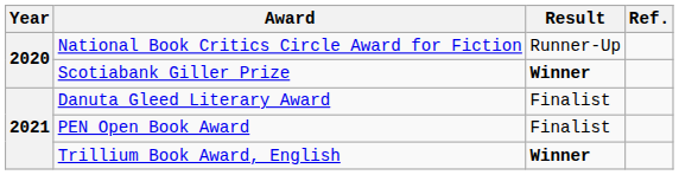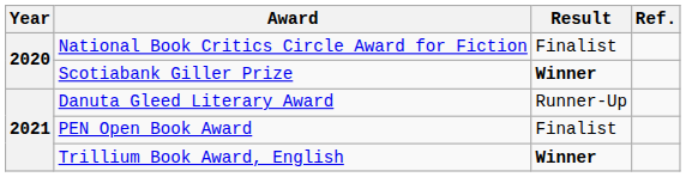 <table class="wikitable sortable">
 <tr>
 <th>Year</th>
 <th>Award</th>
 <th>Result</th>
 <th>Ref.</th>
 </tr>
 <tr>
 <th rowspan="2">2020</th>
 <td><a href='#'>National Book Critics Circle Award for Fiction</a></td>
-<td>Runner-Up</td>
+<td>Finalist</td>
 <td></td>
 </tr>
 <tr>
 <td><a href='#'>Scotiabank Giller Prize</a></td>
 <td><strong>Winner</strong></td>
 <td></td>
 </tr>
 <tr>
 <th rowspan="3">2021</th>
 <td><a href='#'>Danuta Gleed Literary Award</a></td>
-<td>Finalist</td>
+<td>Runner-Up</td>
 <td></td>
 </tr>
 <tr>
 <td><a href='#'>PEN Open Book Award</a></td>
 <td>Finalist</td>
 <td></td>
 </tr>
 <tr>
 <td><a href='#'>Trillium Book Award, English</a></td>
 <td><strong>Winner</strong></td>
 <td></td>
 </tr>
 </table>
